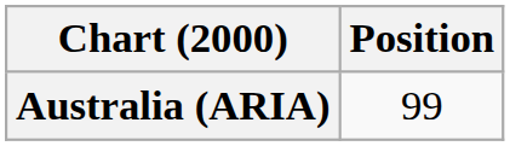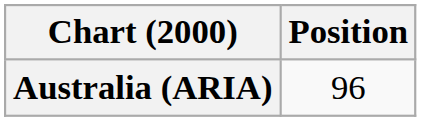 <table class="wikitable plainrowheaders" style="text-align:center">
 <tr>
 <th scope="col">Chart (2000)</th>
 <th scope="col">Position</th>
 </tr>
 <tr>
 <th scope="row">Australia (ARIA)</th>
-<td>99</td>
+<td>96</td>
 </tr>
 </table>
